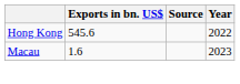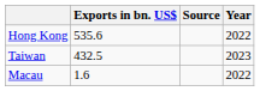 <table class="wikitable sortable">
 <tr>
 <th></th>
 <th>Exports in bn. <a href='#'>US$</a></th>
 <th>Source</th>
 <th>Year</th>
 </tr>
 <tr>
 <td><a href='#'>Hong Kong</a></td>
-<td>545.6</td>
+<td>535.6</td>
 <td></td>
 <td>2022</td>
+</tr>
+<tr>
+<td><a href='#'>Taiwan</a></td>
+<td>432.5</td>
+<td></td>
+<td>2023</td>
 </tr>
 <tr>
 <td><a href='#'>Macau</a></td>
 <td>1.6</td>
 <td></td>
-<td>2023</td>
+<td>2022</td>
 </tr>
 </table>
